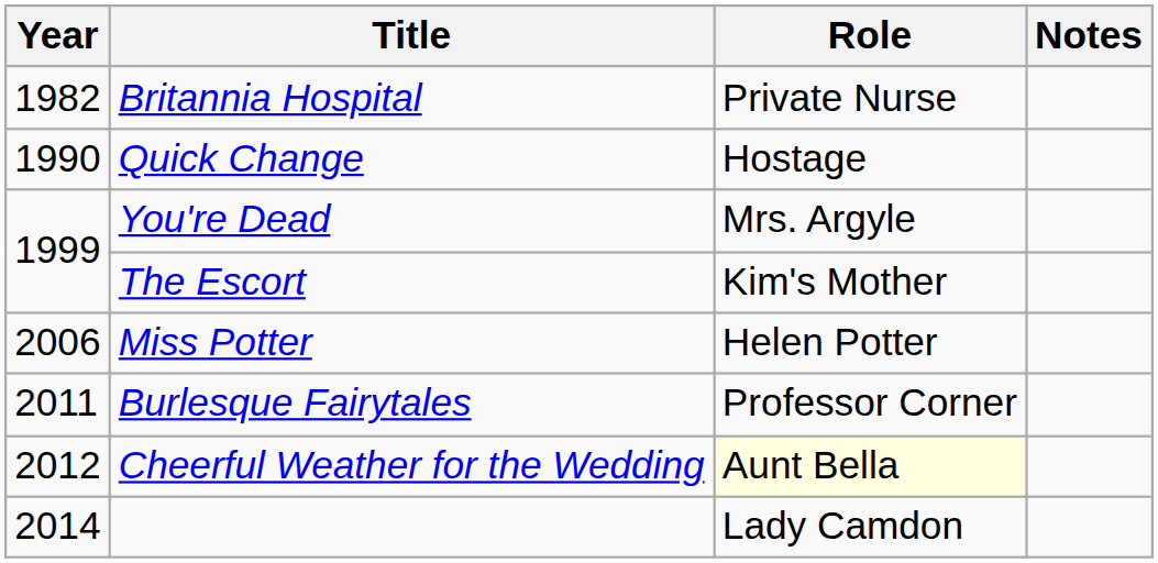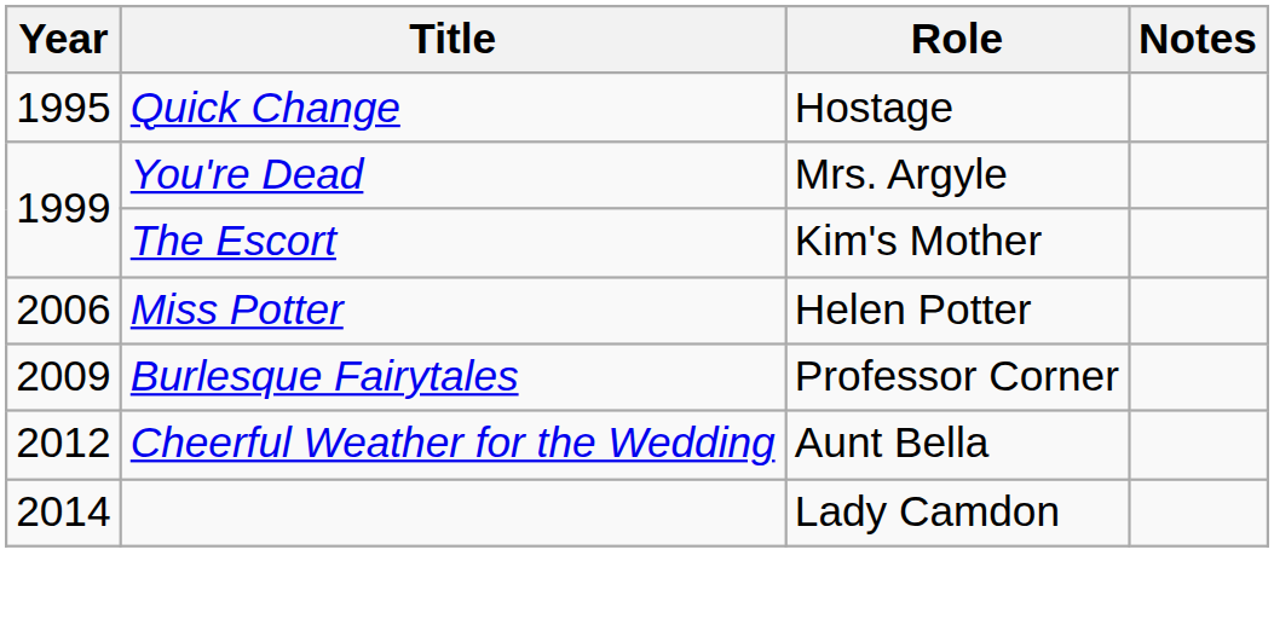 <table class="wikitable sortable">
 <tr>
 <th>Year</th>
 <th>Title</th>
 <th>Role</th>
 <th class="unsortable">Notes</th>
 </tr>
 <tr>
-<td>1982</td>
-<td><em><a href='#'>Britannia Hospital</a></em></td>
-<td>Private Nurse</td>
-<td></td>
-</tr>
-<tr>
-<td>1990</td>
+<td>1995</td>
 <td><em><a href='#'>Quick Change</a></em></td>
 <td>Hostage</td>
 <td></td>
 </tr>
 <tr>
 <td rowspan="2">1999</td>
 <td><em><a href='#'>You're Dead</a></em></td>
 <td>Mrs. Argyle</td>
 <td></td>
 </tr>
 <tr>
 <td><em><a href='#'>The Escort</a></em></td>
 <td>Kim's Mother</td>
 <td></td>
 </tr>
 <tr>
 <td>2006</td>
 <td><em><a href='#'>Miss Potter</a></em></td>
 <td>Helen Potter</td>
 <td></td>
 </tr>
 <tr>
-<td>2011</td>
+<td>2009</td>
 <td><em><a href='#'>Burlesque Fairytales</a></em></td>
 <td>Professor Corner</td>
 <td></td>
 </tr>
 <tr>
 <td>2012</td>
 <td><em><a href='#'>Cheerful Weather for the Wedding</a></em></td>
-<td style="background: lightyellow;">Aunt Bella</td>
+<td>Aunt Bella</td>
 <td></td>
 </tr>
 <tr>
 <td>2014</td>
 <td><em></em></td>
 <td>Lady Camdon</td>
 <td></td>
 </tr>
 </table>
